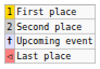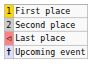 <table class="wikitable">
 <tr>
 </tr>
 <tr>
 <td style="text-align:center; background-color:#FFD700;">1</td>
 <td>First place</td>
 </tr>
 <tr>
 <td style="text-align:center; background-color:#CCC;">2</td>
 <td>Second place</td>
 </tr>
 <tr>
+<td style="text-align:center; background-color:#FE8080;">◁</td>
+<td>Last place</td>
+</tr>
+<tr>
 <td style="text-align:center; background-color:#DDF;"><strong>†</strong></td>
 <td>Upcoming event</td>
 </tr>
-<tr>
-<td style="text-align:center; background-color:#FE8080;">◁</td>
-<td>Last place</td>
-</tr>
 </table>
